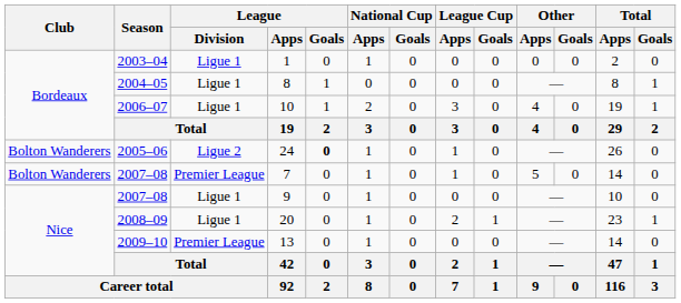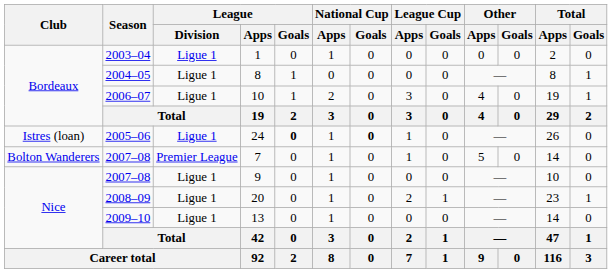 <table class="wikitable" style="text-align: center;">
 <tr>
 <th rowspan="2">Club</th>
 <th rowspan="2">Season</th>
 <th colspan="3">League</th>
 <th colspan="2">National Cup</th>
 <th colspan="2">League Cup</th>
 <th colspan="2">Other</th>
 <th colspan="2">Total</th>
 </tr>
 <tr>
 <th>Division</th>
 <th>Apps</th>
 <th>Goals</th>
 <th>Apps</th>
 <th>Goals</th>
 <th>Apps</th>
 <th>Goals</th>
 <th>Apps</th>
 <th>Goals</th>
 <th>Apps</th>
 <th>Goals</th>
 </tr>
 <tr>
 <td rowspan="4"><a href='#'>Bordeaux</a></td>
 <td><a href='#'>2003–04</a></td>
 <td><a href='#'>Ligue 1</a></td>
 <td>1</td>
 <td>0</td>
 <td>1</td>
 <td>0</td>
 <td>0</td>
 <td>0</td>
 <td>0</td>
 <td>0</td>
 <td>2</td>
 <td>0</td>
 </tr>
 <tr>
 <td><a href='#'>2004–05</a></td>
 <td>Ligue 1</td>
 <td>8</td>
 <td>1</td>
 <td>0</td>
 <td>0</td>
 <td>0</td>
 <td>0</td>
 <td colspan="2">—</td>
 <td>8</td>
 <td>1</td>
 </tr>
 <tr>
 <td><a href='#'>2006–07</a></td>
 <td>Ligue 1</td>
 <td>10</td>
 <td>1</td>
 <td>2</td>
 <td>0</td>
 <td>3</td>
 <td>0</td>
 <td>4</td>
 <td>0</td>
 <td>19</td>
 <td>1</td>
 </tr>
 <tr>
 <th colspan="2">Total</th>
 <th>19</th>
 <th>2</th>
 <th>3</th>
 <th>0</th>
 <th>3</th>
 <th>0</th>
 <th>4</th>
 <th>0</th>
 <th>29</th>
 <th>2</th>
 </tr>
 <tr>
-<td><a href='#'>Bolton Wanderers</a></td>
+<td><a href='#'>Istres</a> (loan)</td>
 <td><a href='#'>2005–06</a></td>
-<td><a href='#'>Ligue 2</a></td>
+<td><a href='#'>Ligue 1</a></td>
 <td>24</td>
 <td><strong>0</strong></td>
 <td>1</td>
-<td>0</td>
+<td><strong>0</strong></td>
 <td>1</td>
 <td>0</td>
 <td colspan="2">—</td>
 <td>26</td>
 <td>0</td>
 </tr>
 <tr>
 <td><a href='#'>Bolton Wanderers</a></td>
 <td><a href='#'>2007–08</a></td>
 <td><a href='#'>Premier League</a></td>
 <td>7</td>
 <td>0</td>
 <td>1</td>
 <td>0</td>
 <td>1</td>
 <td>0</td>
 <td>5</td>
 <td>0</td>
 <td>14</td>
 <td>0</td>
 </tr>
 <tr>
 <td rowspan="4"><a href='#'>Nice</a></td>
 <td><a href='#'>2007–08</a></td>
 <td>Ligue 1</td>
 <td>9</td>
 <td>0</td>
 <td>1</td>
 <td>0</td>
 <td>0</td>
 <td>0</td>
 <td colspan="2">—</td>
 <td>10</td>
 <td>0</td>
 </tr>
 <tr>
 <td><a href='#'>2008–09</a></td>
 <td>Ligue 1</td>
 <td>20</td>
 <td>0</td>
 <td>1</td>
 <td>0</td>
 <td>2</td>
 <td>1</td>
 <td colspan="2">—</td>
 <td>23</td>
 <td>1</td>
 </tr>
 <tr>
 <td><a href='#'>2009–10</a></td>
-<td><a href='#'>Premier League</a></td>
+<td>Ligue 1</td>
 <td>13</td>
 <td>0</td>
 <td>1</td>
 <td>0</td>
 <td>0</td>
 <td>0</td>
 <td colspan="2">—</td>
 <td>14</td>
 <td>0</td>
 </tr>
 <tr>
 <th colspan="2">Total</th>
 <th>42</th>
 <th>0</th>
 <th>3</th>
 <th>0</th>
 <th>2</th>
 <th>1</th>
 <th colspan="2">—</th>
 <th>47</th>
 <th>1</th>
 </tr>
 <tr>
 <th colspan="3">Career total</th>
 <th>92</th>
 <th>2</th>
 <th>8</th>
 <th>0</th>
 <th>7</th>
 <th>1</th>
 <th>9</th>
 <th>0</th>
 <th>116</th>
 <th>3</th>
 </tr>
 </table>
